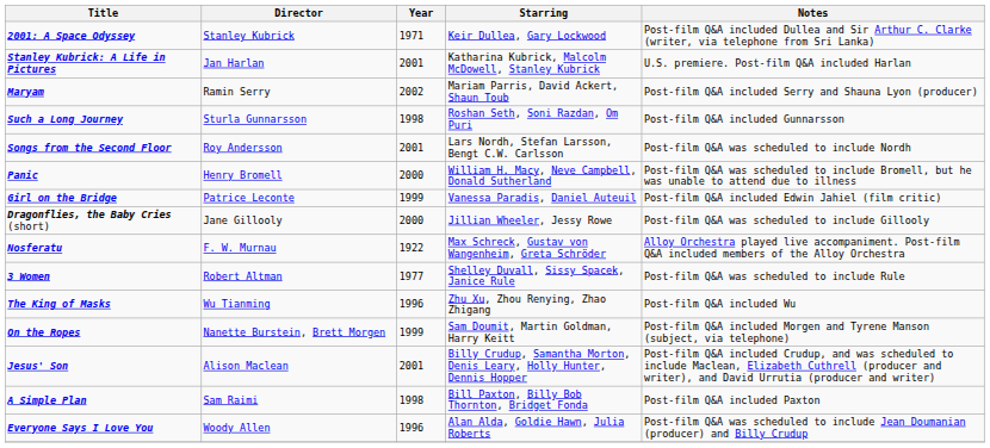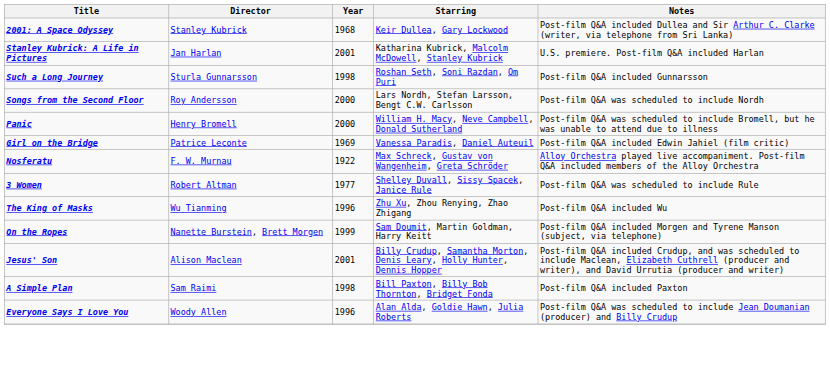 <table class="wikitable sortable" style="width:100%;">
 <tr>
 <th style="width:20%;">Title</th>
 <th style="width:20%;">Director</th>
 <th style="width:5%;">Year</th>
 <th style="width:20%;">Starring</th>
 <th style="width:35%;">Notes</th>
 </tr>
 <tr>
 <td><strong><em><a href='#'>2001: A Space Odyssey</a></em></strong></td>
 <td><a href='#'>Stanley Kubrick</a></td>
-<td>1971</td>
+<td>1968</td>
 <td><a href='#'>Keir Dullea</a>, <a href='#'>Gary Lockwood</a></td>
 <td>Post-film Q&A included Dullea and Sir <a href='#'>Arthur C. Clarke</a> (writer, via telephone from Sri Lanka)</td>
 </tr>
 <tr>
 <td><strong><em><a href='#'>Stanley Kubrick: A Life in Pictures</a></em></strong></td>
 <td><a href='#'>Jan Harlan</a></td>
 <td>2001</td>
 <td>Katharina Kubrick, <a href='#'>Malcolm McDowell</a>, <a href='#'>Stanley Kubrick</a></td>
 <td>U.S. premiere. Post-film Q&A included Harlan</td>
 </tr>
 <tr>
-<td><strong><em><a href='#'>Maryam</a></em></strong></td>
-<td>Ramin Serry</td>
-<td>2002</td>
-<td>Mariam Parris, David Ackert, <a href='#'>Shaun Toub</a></td>
-<td>Post-film Q&A included Serry and Shauna Lyon (producer)</td>
-</tr>
-<tr>
 <td><strong><em><a href='#'>Such a Long Journey</a></em></strong></td>
 <td><a href='#'>Sturla Gunnarsson</a></td>
 <td>1998</td>
 <td><a href='#'>Roshan Seth</a>, <a href='#'>Soni Razdan</a>, <a href='#'>Om Puri</a></td>
 <td>Post-film Q&A included Gunnarsson</td>
 </tr>
 <tr>
 <td><strong><em><a href='#'>Songs from the Second Floor</a></em></strong></td>
 <td><a href='#'>Roy Andersson</a></td>
-<td>2001</td>
+<td>2000</td>
 <td>Lars Nordh, Stefan Larsson, Bengt C.W. Carlsson</td>
 <td>Post-film Q&A was scheduled to include Nordh</td>
 </tr>
 <tr>
 <td><strong><em><a href='#'>Panic</a></em></strong></td>
 <td><a href='#'>Henry Bromell</a></td>
 <td>2000</td>
 <td><a href='#'>William H. Macy</a>, <a href='#'>Neve Campbell</a>, <a href='#'>Donald Sutherland</a></td>
 <td>Post-film Q&A was scheduled to include Bromell, but he was unable to attend due to illness</td>
 </tr>
 <tr>
 <td><strong><em><a href='#'>Girl on the Bridge</a></em></strong></td>
 <td><a href='#'>Patrice Leconte</a></td>
-<td>1999</td>
+<td>1969</td>
 <td><a href='#'>Vanessa Paradis</a>, <a href='#'>Daniel Auteuil</a></td>
 <td>Post-film Q&A included Edwin Jahiel (film critic)</td>
-</tr>
-<tr>
-<td><strong><em>Dragonflies, the Baby Cries</em></strong> (short)</td>
-<td>Jane Gillooly</td>
-<td>2000</td>
-<td><a href='#'>Jillian Wheeler</a>, Jessy Rowe</td>
-<td>Post-film Q&A was scheduled to include Gillooly</td>
 </tr>
 <tr>
 <td><strong><em><a href='#'>Nosferatu</a></em></strong></td>
 <td><a href='#'>F. W. Murnau</a></td>
 <td>1922</td>
 <td><a href='#'>Max Schreck</a>, <a href='#'>Gustav von Wangenheim</a>, <a href='#'>Greta Schröder</a></td>
 <td><a href='#'>Alloy Orchestra</a> played live accompaniment. Post-film Q&A included members of the Alloy Orchestra</td>
 </tr>
 <tr>
 <td><strong><em><a href='#'>3 Women</a></em></strong></td>
 <td><a href='#'>Robert Altman</a></td>
 <td>1977</td>
 <td><a href='#'>Shelley Duvall</a>, <a href='#'>Sissy Spacek</a>, <a href='#'>Janice Rule</a></td>
 <td>Post-film Q&A was scheduled to include Rule</td>
 </tr>
 <tr>
 <td><strong><em><a href='#'>The King of Masks</a></em></strong></td>
 <td><a href='#'>Wu Tianming</a></td>
 <td>1996</td>
 <td><a href='#'>Zhu Xu</a>, Zhou Renying, Zhao Zhigang</td>
 <td>Post-film Q&A included Wu</td>
 </tr>
 <tr>
 <td><strong><em><a href='#'>On the Ropes</a></em></strong></td>
 <td><a href='#'>Nanette Burstein</a>, <a href='#'>Brett Morgen</a></td>
 <td>1999</td>
 <td><a href='#'>Sam Doumit</a>, Martin Goldman, Harry Keitt</td>
 <td>Post-film Q&A included Morgen and Tyrene Manson (subject, via telephone)</td>
 </tr>
 <tr>
 <td><strong><em><a href='#'>Jesus' Son</a></em></strong></td>
 <td><a href='#'>Alison Maclean</a></td>
 <td>2001</td>
 <td><a href='#'>Billy Crudup</a>, <a href='#'>Samantha Morton</a>, <a href='#'>Denis Leary</a>, <a href='#'>Holly Hunter</a>, <a href='#'>Dennis Hopper</a></td>
 <td>Post-film Q&A included Crudup, and was scheduled to include Maclean, <a href='#'>Elizabeth Cuthrell</a> (producer and writer), and David Urrutia (producer and writer)</td>
 </tr>
 <tr>
 <td><strong><em><a href='#'>A Simple Plan</a></em></strong></td>
 <td><a href='#'>Sam Raimi</a></td>
 <td>1998</td>
 <td><a href='#'>Bill Paxton</a>, <a href='#'>Billy Bob Thornton</a>, <a href='#'>Bridget Fonda</a></td>
 <td>Post-film Q&A included Paxton</td>
 </tr>
 <tr>
 <td><strong><em><a href='#'>Everyone Says I Love You</a></em></strong></td>
 <td><a href='#'>Woody Allen</a></td>
 <td>1996</td>
 <td><a href='#'>Alan Alda</a>, <a href='#'>Goldie Hawn</a>, <a href='#'>Julia Roberts</a></td>
 <td>Post-film Q&A was scheduled to include <a href='#'>Jean Doumanian</a> (producer) and <a href='#'>Billy Crudup</a></td>
 </tr>
 <tr>
 </tr>
 </table>
